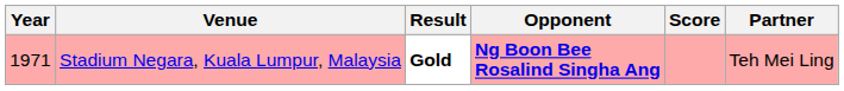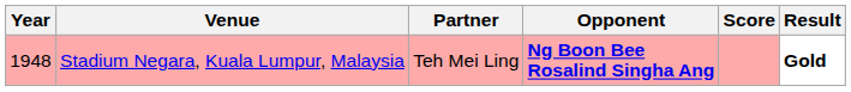 <table class="sortable wikitable" style="font-size: 90%;">
 <tr>
 <th>Year</th>
 <th>Venue</th>
-<th>Result</th>
+<th>Partner</th>
 <th>Opponent</th>
 <th>Score</th>
-<th>Partner</th>
+<th>Result</th>
 </tr>
 <tr style="background:#FFAAAA">
-<td align="center">1971</td>
+<td align="center">1948</td>
 <td align="left"><a href='#'>Stadium Negara</a>, <a href='#'>Kuala Lumpur</a>, <a href='#'>Malaysia</a></td>
-<td style="text-align:left; background:white"> <strong>Gold</strong></td>
+<td align="left"> Teh Mei Ling</td>
 <td align="left"><strong> <a href='#'>Ng Boon Bee</a><br> <a href='#'>Rosalind Singha Ang</a></strong></td>
 <td align="left"></td>
-<td align="left"> Teh Mei Ling</td>
+<td style="text-align:left; background:white"> <strong>Gold</strong></td>
 </tr>
 </table>
